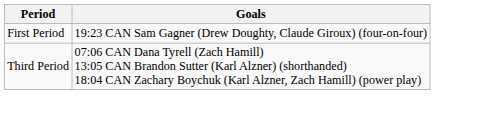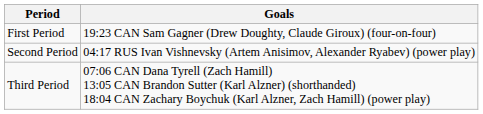 <table class="wikitable">
 <tr>
 <th>Period</th>
 <th>Goals</th>
 </tr>
 <tr>
 <td>First Period</td>
 <td>19:23 CAN Sam Gagner (Drew Doughty, Claude Giroux) (four-on-four)</td>
 </tr>
 <tr>
+<td>Second Period</td>
+<td>04:17 RUS Ivan Vishnevsky (Artem Anisimov, Alexander Ryabev) (power play)</td>
+</tr>
+<tr>
 <td>Third Period</td>
 <td>07:06 CAN Dana Tyrell (Zach Hamill)<br>13:05 CAN Brandon Sutter (Karl Alzner) (shorthanded)<br>18:04 CAN Zachary Boychuk (Karl Alzner, Zach Hamill) (power play)</td>
 </tr>
 </table>
